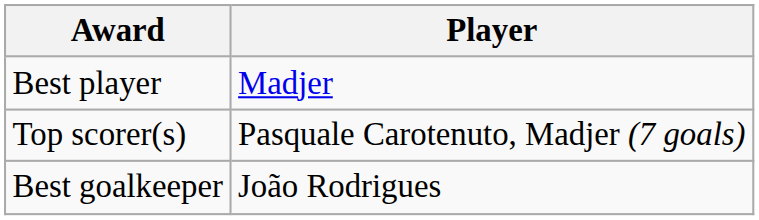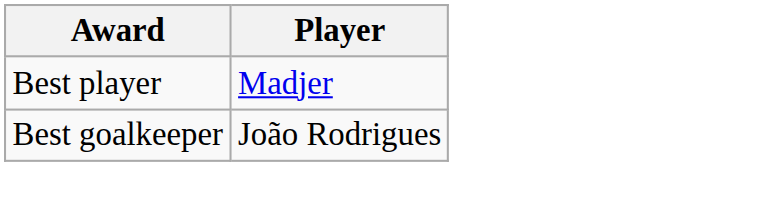 <table class="wikitable" style="text-align: center; font-size: 100%;">
 <tr>
 <th>Award</th>
 <th>Player</th>
 </tr>
 <tr align=left>
 <td>Best player</td>
 <td> <a href='#'>Madjer</a></td>
 </tr>
 <tr align=left>
-<td>Top scorer(s)</td>
-<td> Pasquale Carotenuto,  Madjer <em>(7 goals)</em></td>
-</tr>
-<tr align=left>
 <td>Best goalkeeper</td>
 <td> João Rodrigues</td>
 </tr>
 </table>
